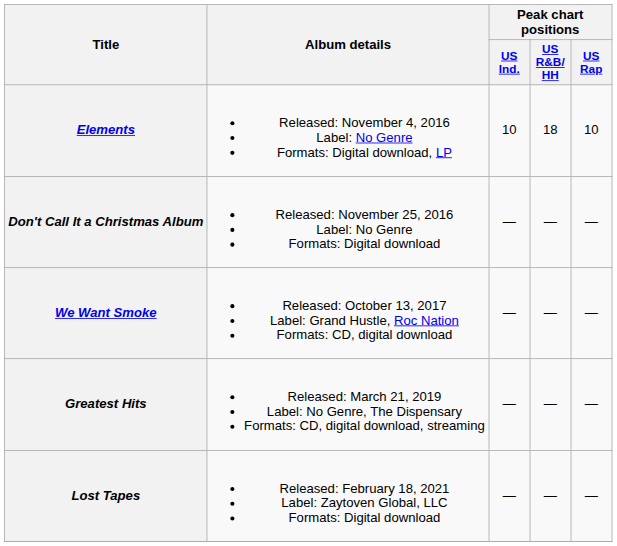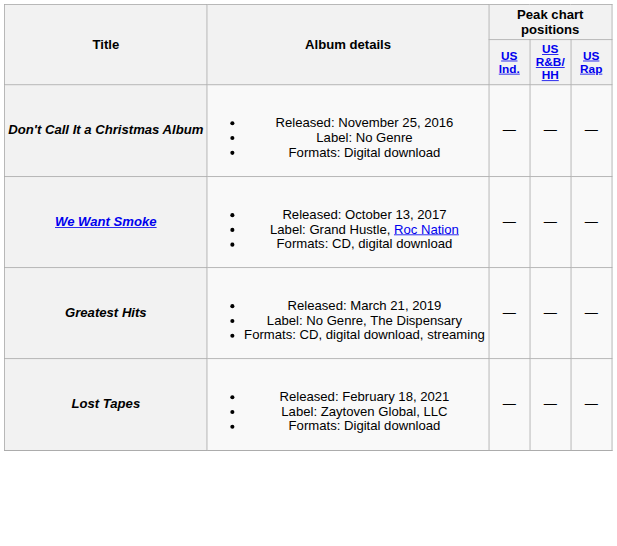 <table class="wikitable plainrowheaders" style="text-align:center;">
 <tr>
 <th scope="col" rowspan="2" style="width:15em;">Title</th>
 <th scope="col" rowspan="2" style="width:21em;">Album details</th>
 <th scope="col" colspan="3">Peak chart positions</th>
 </tr>
 <tr>
 <th scope="col" style="width:3em;font-size:90%;"><a href='#'>US<br>Ind.</a><br></th>
 <th scope="col" style="width:3em;font-size:90%;"><a href='#'>US<br>R&B/<br>HH</a><br></th>
 <th scope="col" style="width:3em;font-size:90%;"><a href='#'>US<br>Rap</a><br></th>
-</tr>
-<tr>
-<th scope="row"><em><a href='#'>Elements</a></em></th>
-<td><br><ul><li>Released: November 4, 2016</li><li>Label: <a href='#'>No Genre</a></li><li>Formats: Digital download, <a href='#'>LP</a></li></ul></td>
-<td>10</td>
-<td>18</td>
-<td>10</td>
 </tr>
 <tr>
 <th scope="row"><em>Don't Call It a Christmas Album</em><br></th>
 <td><br><ul><li>Released: November 25, 2016</li><li>Label: No Genre</li><li>Formats: Digital download</li></ul></td>
 <td>—</td>
 <td>—</td>
 <td>—</td>
 </tr>
 <tr>
 <th scope="row"><em><a href='#'>We Want Smoke</a></em><br></th>
 <td><br><ul><li>Released: October 13, 2017</li><li>Label: Grand Hustle, <a href='#'>Roc Nation</a></li><li>Formats: CD, digital download</li></ul></td>
 <td>—</td>
 <td>—</td>
 <td>—</td>
 </tr>
 <tr>
 <th scope="row"><em>Greatest Hits</em></th>
 <td><br><ul><li>Released: March 21, 2019</li><li>Label: No Genre, The Dispensary</li><li>Formats: CD, digital download, streaming</li></ul></td>
 <td>—</td>
 <td>—</td>
 <td>—</td>
 </tr>
 <tr>
 <th scope="row"><em>Lost Tapes</em><br></th>
 <td><br><ul><li>Released: February 18, 2021</li><li>Label: Zaytoven Global, LLC</li><li>Formats: Digital download</li></ul></td>
 <td>—</td>
 <td>—</td>
 <td>—</td>
 </tr>
 <tr>
 </tr>
 </table>
